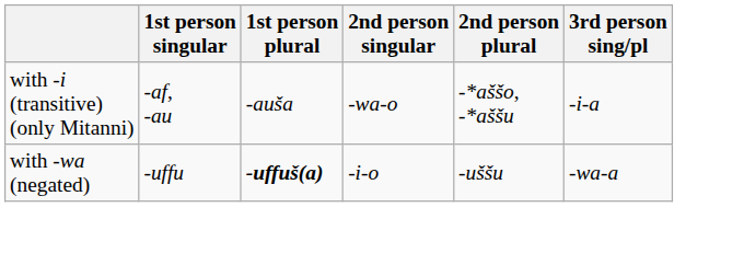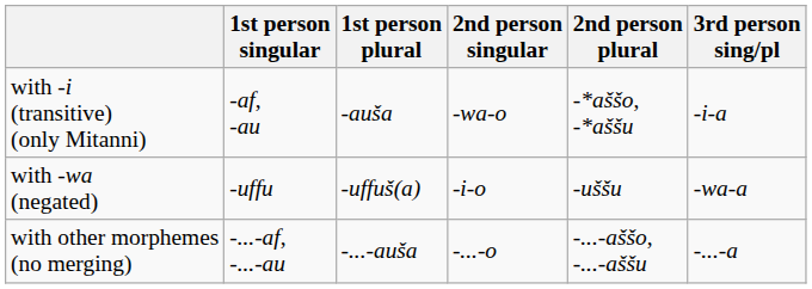 <table class="wikitable">
 <tr>
 <th> </th>
 <th>1st person<br>singular</th>
 <th>1st person<br>plural</th>
 <th>2nd person<br>singular</th>
 <th>2nd person<br>plural</th>
 <th>3rd person<br>sing/pl</th>
 </tr>
 <tr>
 <td>with <em>-i</em><br>(transitive)<br>(only Mitanni)</td>
 <td><em>-af</em>,<br><em>-au</em></td>
 <td><em>-auša</em></td>
 <td><em>-wa-o</em></td>
 <td><em>-*aššo</em>,<br><em>-*aššu</em></td>
 <td><em>-i-a</em></td>
 </tr>
 <tr>
 <td>with <em>-wa</em><br>(negated)</td>
 <td><em>-uffu</em></td>
-<td><strong><em>-uffuš(a)</em></strong></td>
+<td><em>-uffuš(a)</em></td>
 <td><em>-i-o</em></td>
 <td><em>-uššu</em></td>
 <td><em>-wa-a</em></td>
 </tr>
+<tr>
+<td>with other morphemes<br>(no merging)</td>
+<td><em>-...-af</em>,<br><em>-...-au</em></td>
+<td><em>-...-auša</em></td>
+<td><em>-...-o</em></td>
+<td><em>-...-aššo</em>,<br><em>-...-aššu</em></td>
+<td><em>-...-a</em></td>
+</tr>
 </table>
